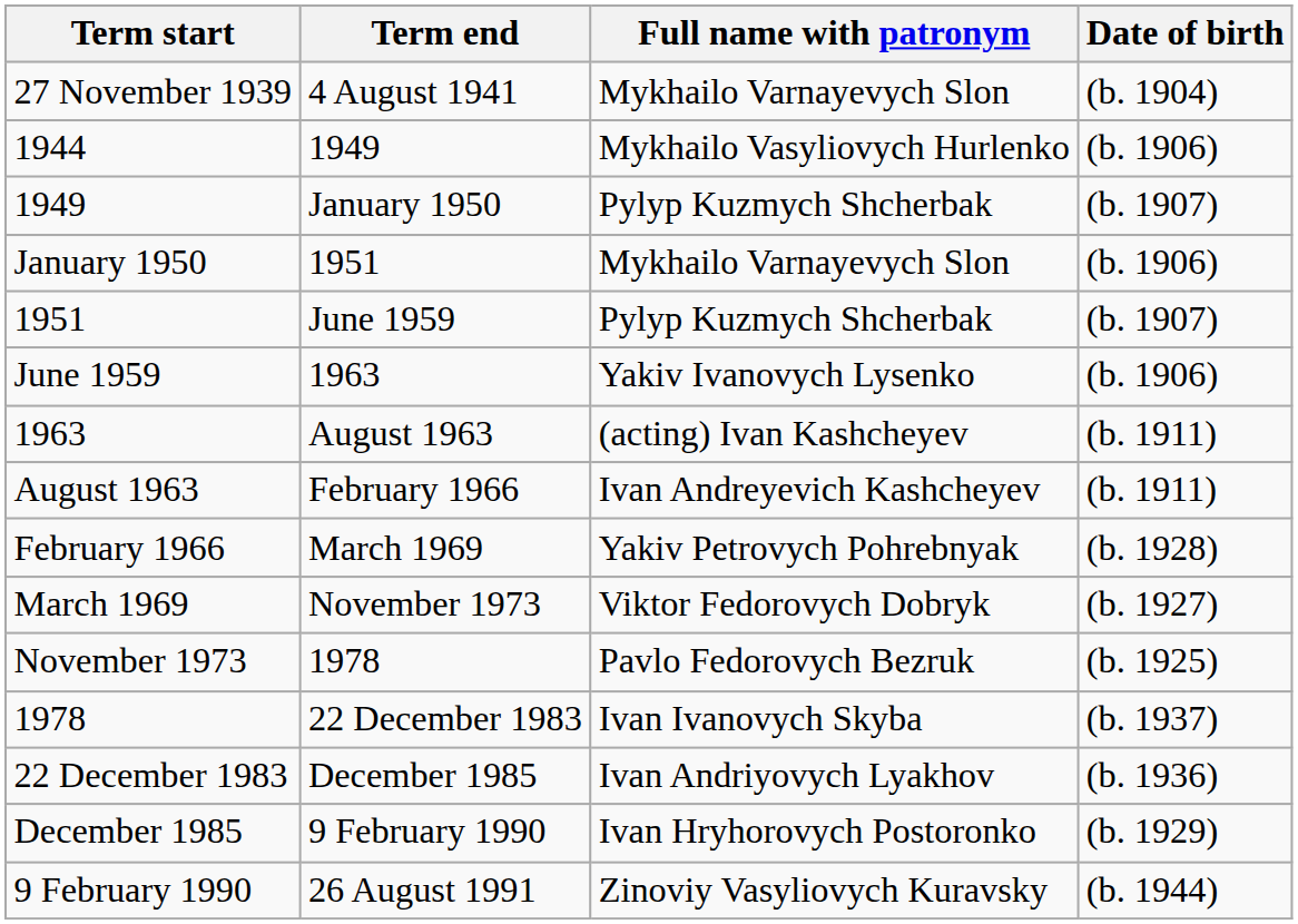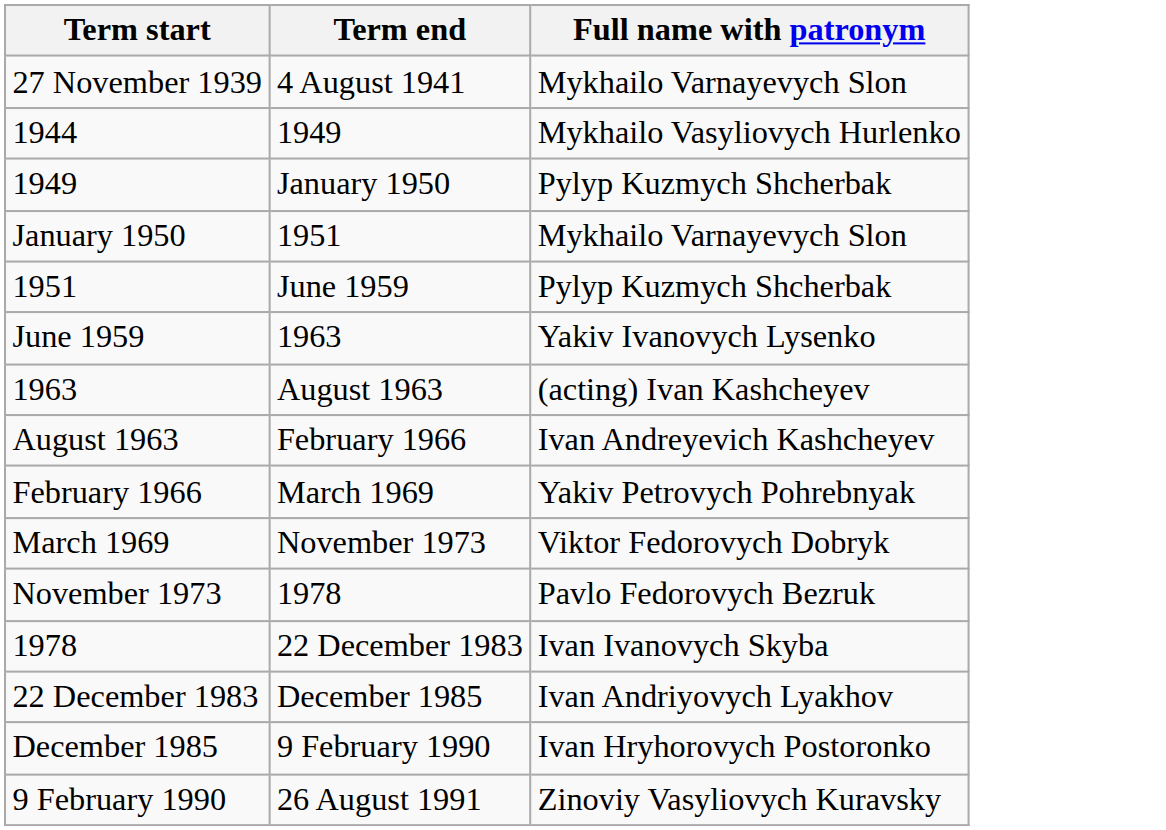 <table class="wikitable">
 <tr>
 <th>Term start</th>
 <th>Term end</th>
 <th>Full name with <a href='#'>patronym</a></th>
-<th>Date of birth</th>
 </tr>
 <tr>
 <td>27 November 1939</td>
 <td>4 August 1941</td>
 <td>Mykhailo Varnayevych Slon</td>
-<td>(b. 1904)</td>
 </tr>
 <tr>
 <td>1944</td>
 <td>1949</td>
 <td>Mykhailo Vasyliovych Hurlenko</td>
-<td>(b. 1906)</td>
 </tr>
 <tr>
 <td>1949</td>
 <td>January 1950</td>
 <td>Pylyp Kuzmych Shcherbak</td>
-<td>(b. 1907)</td>
 </tr>
 <tr>
 <td>January 1950</td>
 <td>1951</td>
 <td>Mykhailo Varnayevych Slon</td>
-<td>(b. 1906)</td>
 </tr>
 <tr>
 <td>1951</td>
 <td>June 1959</td>
 <td>Pylyp Kuzmych Shcherbak</td>
-<td>(b. 1907)</td>
 </tr>
 <tr>
 <td>June 1959</td>
 <td>1963</td>
 <td>Yakiv Ivanovych Lysenko</td>
-<td>(b. 1906)</td>
 </tr>
 <tr>
 <td>1963</td>
 <td>August 1963</td>
 <td>(acting) Ivan Kashcheyev</td>
-<td>(b. 1911)</td>
 </tr>
 <tr>
 <td>August 1963</td>
 <td>February 1966</td>
 <td>Ivan Andreyevich Kashcheyev</td>
-<td>(b. 1911)</td>
 </tr>
 <tr>
 <td>February 1966</td>
 <td>March 1969</td>
 <td>Yakiv Petrovych Pohrebnyak</td>
-<td>(b. 1928)</td>
 </tr>
 <tr>
 <td>March 1969</td>
 <td>November 1973</td>
 <td>Viktor Fedorovych Dobryk</td>
-<td>(b. 1927)</td>
 </tr>
 <tr>
 <td>November 1973</td>
 <td>1978</td>
 <td>Pavlo Fedorovych Bezruk</td>
-<td>(b. 1925)</td>
 </tr>
 <tr>
 <td>1978</td>
 <td>22 December 1983</td>
 <td>Ivan Ivanovych Skyba</td>
-<td>(b. 1937)</td>
 </tr>
 <tr>
 <td>22 December 1983</td>
 <td>December 1985</td>
 <td>Ivan Andriyovych Lyakhov</td>
-<td>(b. 1936)</td>
 </tr>
 <tr>
 <td>December 1985</td>
 <td>9 February 1990</td>
 <td>Ivan Hryhorovych Postoronko</td>
-<td>(b. 1929)</td>
 </tr>
 <tr>
 <td>9 February 1990</td>
 <td>26 August 1991</td>
 <td>Zinoviy Vasyliovych Kuravsky</td>
-<td>(b. 1944)</td>
 </tr>
 </table>
